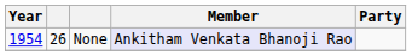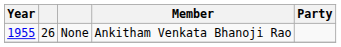 <table class="wikitable sortable">
 <tr>
 <th>Year</th>
 <th></th>
 <th></th>
 <th>Member</th>
 <th colspan="2">Party</th>
 </tr>
 <tr>
-<td><a href='#'>1954</a></td>
+<td><a href='#'>1955</a></td>
 <td>26</td>
 <td>None</td>
-<td style="background: lavender;">Ankitham Venkata Bhanoji Rao</td>
+<td>Ankitham Venkata Bhanoji Rao</td>
 <td></td>
 </tr>
 <tr>
 </tr>
 </table>
